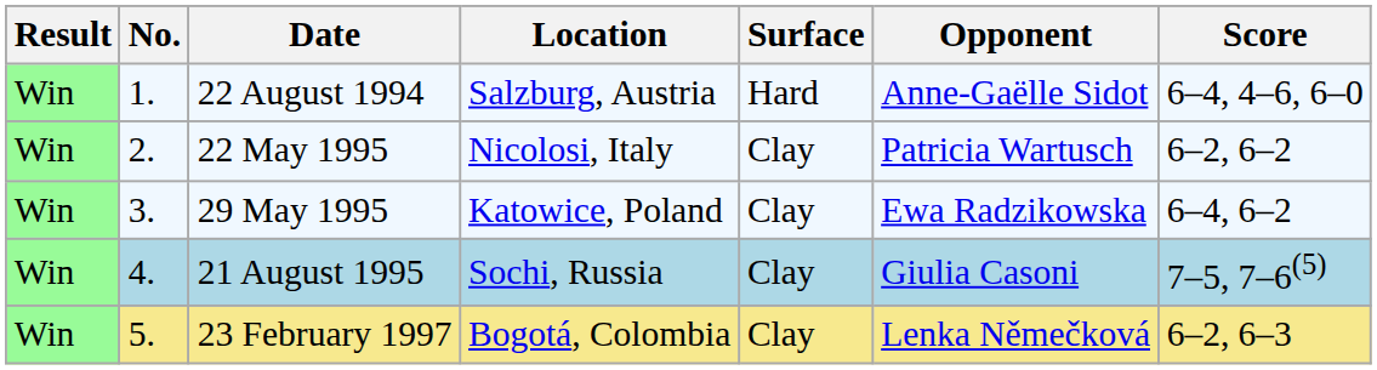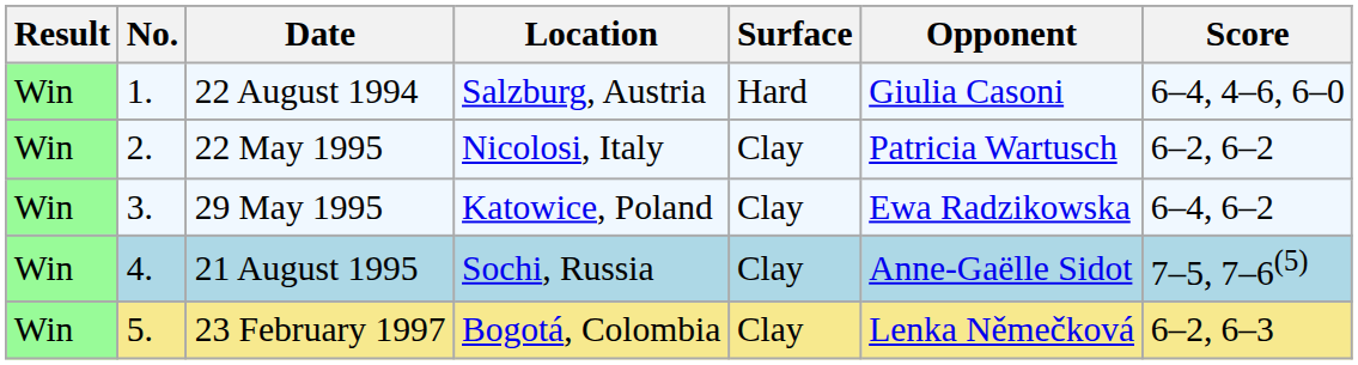 <table class="sortable wikitable" style=font-size:97%>
 <tr>
 <th>Result</th>
 <th>No.</th>
 <th>Date</th>
 <th>Location</th>
 <th>Surface</th>
 <th>Opponent</th>
 <th class="unsortable">Score</th>
 </tr>
 <tr style="background:#f0f8ff;">
 <td style="background:#98fb98;">Win</td>
 <td>1.</td>
 <td>22 August 1994</td>
 <td><a href='#'>Salzburg</a>, Austria</td>
 <td>Hard</td>
-<td> <a href='#'>Anne-Gaëlle Sidot</a></td>
+<td> <a href='#'>Giulia Casoni</a></td>
 <td>6–4, 4–6, 6–0</td>
 </tr>
 <tr style="background:#f0f8ff;">
 <td style="background:#98fb98;">Win</td>
 <td>2.</td>
 <td>22 May 1995</td>
 <td><a href='#'>Nicolosi</a>, Italy</td>
 <td>Clay</td>
 <td> <a href='#'>Patricia Wartusch</a></td>
 <td>6–2, 6–2</td>
 </tr>
 <tr style="background:#f0f8ff;">
 <td style="background:#98fb98;">Win</td>
 <td>3.</td>
 <td>29 May 1995</td>
 <td><a href='#'>Katowice</a>, Poland</td>
 <td>Clay</td>
 <td> <a href='#'>Ewa Radzikowska</a></td>
 <td>6–4, 6–2</td>
 </tr>
 <tr bgcolor="lightblue">
 <td style="background:#98fb98;">Win</td>
 <td>4.</td>
 <td>21 August 1995</td>
 <td><a href='#'>Sochi</a>, Russia</td>
 <td>Clay</td>
-<td> <a href='#'>Giulia Casoni</a></td>
+<td> <a href='#'>Anne-Gaëlle Sidot</a></td>
 <td>7–5, 7–6<sup>(5)</sup></td>
 </tr>
 <tr bgcolor="#F7E98E">
 <td style="background:#98fb98;">Win</td>
 <td>5.</td>
 <td>23 February 1997</td>
 <td><a href='#'>Bogotá</a>, Colombia</td>
 <td>Clay</td>
 <td> <a href='#'>Lenka Němečková</a></td>
 <td>6–2, 6–3</td>
 </tr>
 </table>
